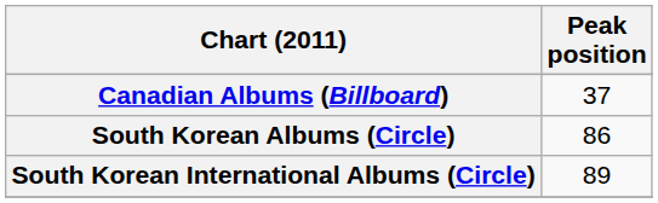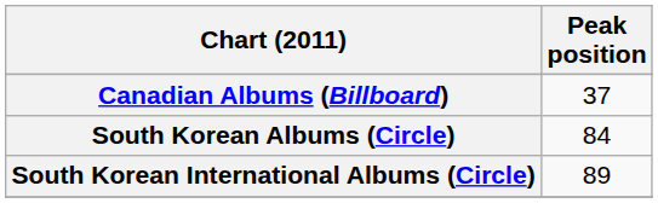 <table class="wikitable sortable plainrowheaders" style="text-align:center">
 <tr>
 <th scope="col">Chart (2011)</th>
 <th scope="col">Peak<br> position</th>
 </tr>
 <tr>
 </tr>
 <tr>
 <th scope="row"><a href='#'>Canadian Albums</a> (<a href='#'><em>Billboard</em></a>)</th>
 <td>37</td>
 </tr>
 <tr>
 <th scope="row">South Korean Albums (<a href='#'>Circle</a>)</th>
-<td>86</td>
+<td>84</td>
 </tr>
 <tr>
 <th scope="row">South Korean International Albums (<a href='#'>Circle</a>)</th>
 <td>89</td>
 </tr>
 <tr>
 </tr>
 <tr>
 </tr>
 </table>
